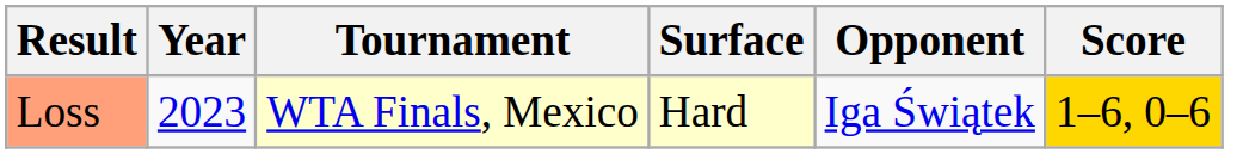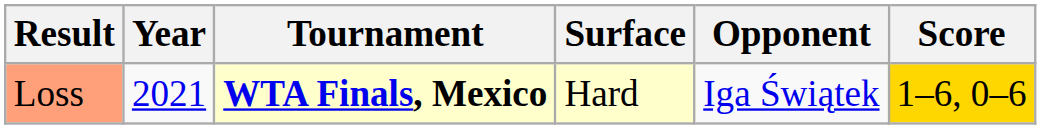 <table class="sortable wikitable">
 <tr>
 <th>Result</th>
 <th>Year</th>
 <th>Tournament</th>
 <th>Surface</th>
 <th>Opponent</th>
 <th class="unsortable">Score</th>
 </tr>
 <tr>
 <td bgcolor=FFA07A>Loss</td>
-<td><a href='#'>2023</a></td>
-<td bgcolor=ffffcc><a href='#'>WTA Finals</a>, Mexico</td>
+<td><a href='#'>2021</a></td>
+<td bgcolor=ffffcc><strong><a href='#'>WTA Finals</a>, Mexico</strong></td>
 <td bgcolor=ffffcc>Hard</td>
 <td> <a href='#'>Iga Świątek</a></td>
 <td style="background: gold;">1–6, 0–6</td>
 </tr>
 </table>
